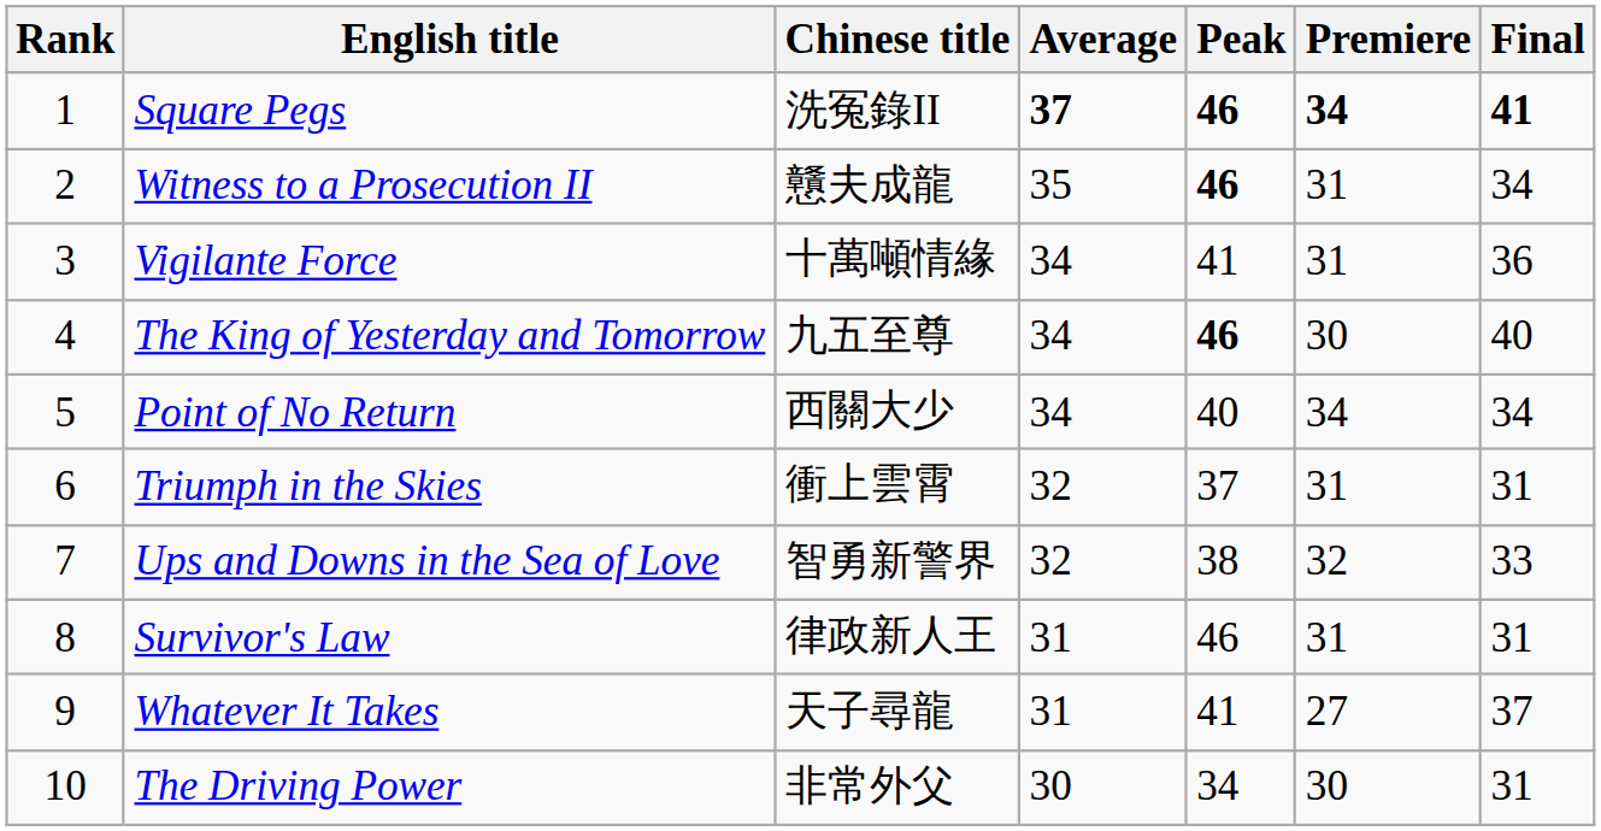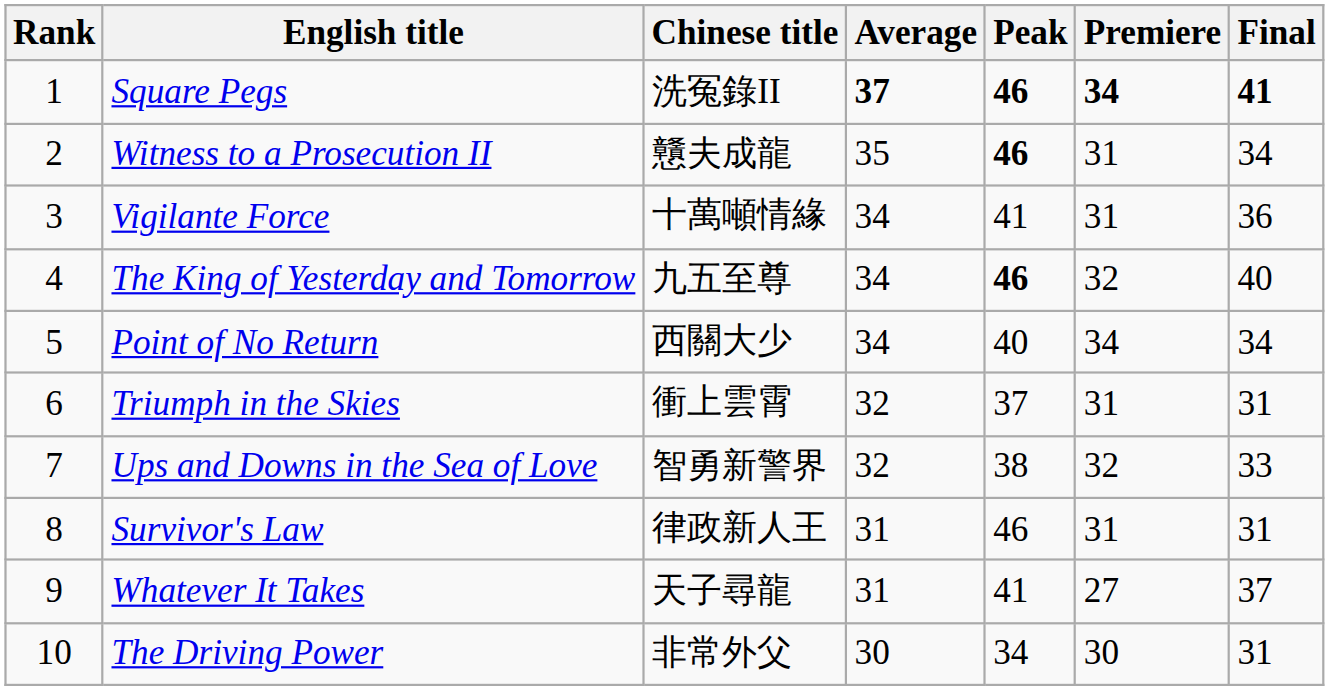 <table class="wikitable sortable" style="margin:auto; margin:auto;">
 <tr>
 <th>Rank</th>
 <th>English title</th>
 <th>Chinese title</th>
 <th>Average</th>
 <th>Peak</th>
 <th>Premiere</th>
 <th>Final</th>
 </tr>
 <tr>
 <td style="text-align:center;">1</td>
 <td><em><a href='#'>Square Pegs</a></em></td>
 <td>洗冤錄II</td>
 <td><strong>37</strong></td>
 <td><strong>46</strong></td>
 <td><strong>34</strong></td>
 <td><strong>41</strong></td>
 </tr>
 <tr>
 <td style="text-align:center;">2</td>
 <td><em><a href='#'>Witness to a Prosecution II</a></em></td>
 <td>戇夫成龍</td>
 <td>35</td>
 <td><strong>46</strong></td>
 <td>31</td>
 <td>34</td>
 </tr>
 <tr>
 <td style="text-align:center;">3</td>
 <td><em><a href='#'>Vigilante Force</a></em></td>
 <td>十萬噸情緣</td>
 <td>34</td>
 <td>41</td>
 <td>31</td>
 <td>36</td>
 </tr>
 <tr>
 <td style="text-align:center;">4</td>
 <td><em><a href='#'>The King of Yesterday and Tomorrow</a></em></td>
 <td>九五至尊</td>
 <td>34</td>
 <td><strong>46</strong></td>
-<td>30</td>
+<td>32</td>
 <td>40</td>
 </tr>
 <tr>
 <td style="text-align:center;">5</td>
 <td><em><a href='#'>Point of No Return</a></em></td>
 <td>西關大少</td>
 <td>34</td>
 <td>40</td>
 <td>34</td>
 <td>34</td>
 </tr>
 <tr>
 <td style="text-align:center;">6</td>
 <td><em><a href='#'>Triumph in the Skies</a></em></td>
 <td>衝上雲霄</td>
 <td>32</td>
 <td>37</td>
 <td>31</td>
 <td>31</td>
 </tr>
 <tr>
 <td style="text-align:center;">7</td>
 <td><em><a href='#'>Ups and Downs in the Sea of Love</a></em></td>
 <td>智勇新警界</td>
 <td>32</td>
 <td>38</td>
 <td>32</td>
 <td>33</td>
 </tr>
 <tr>
 <td style="text-align:center;">8</td>
 <td><em><a href='#'>Survivor's Law</a></em></td>
 <td>律政新人王</td>
 <td>31</td>
 <td>46</td>
 <td>31</td>
 <td>31</td>
 </tr>
 <tr>
 <td style="text-align:center;">9</td>
 <td><em><a href='#'>Whatever It Takes</a></em></td>
 <td>天子尋龍</td>
 <td>31</td>
 <td>41</td>
 <td>27</td>
 <td>37</td>
 </tr>
 <tr>
 <td style="text-align:center;">10</td>
 <td><em><a href='#'>The Driving Power</a></em></td>
 <td>非常外父</td>
 <td>30</td>
 <td>34</td>
 <td>30</td>
 <td>31</td>
 </tr>
 </table>
